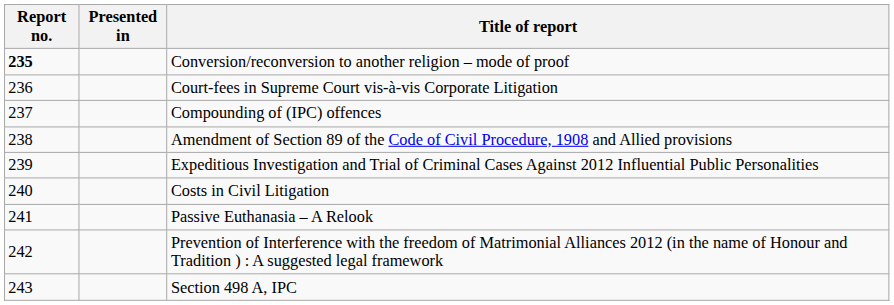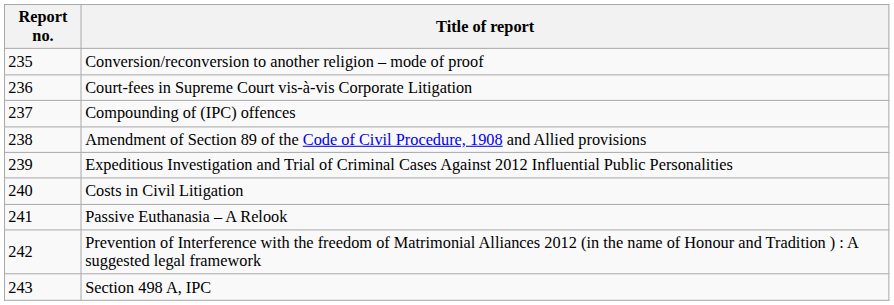 <table class="wikitable">
 <tr>
 <th>Report no.</th>
-<th>Presented in</th>
 <th>Title of report</th>
 </tr>
 <tr>
-<td><strong>235</strong></td>
-<td></td>
+<td>235</td>
 <td>Conversion/reconversion to another religion – mode of proof</td>
 </tr>
 <tr>
 <td>236</td>
-<td></td>
 <td>Court-fees in Supreme Court vis-à-vis Corporate Litigation</td>
 </tr>
 <tr>
 <td>237</td>
-<td></td>
 <td>Compounding of (IPC) offences</td>
 </tr>
 <tr>
 <td>238</td>
-<td></td>
 <td>Amendment of Section 89 of the <a href='#'>Code of Civil Procedure, 1908</a> and Allied provisions</td>
 </tr>
 <tr>
 <td>239</td>
-<td></td>
 <td>Expeditious Investigation and Trial of Criminal Cases Against 2012 Influential Public Personalities</td>
 </tr>
 <tr>
 <td>240</td>
-<td></td>
 <td>Costs in Civil Litigation</td>
 </tr>
 <tr>
 <td>241</td>
-<td></td>
 <td>Passive Euthanasia – A Relook</td>
 </tr>
 <tr>
 <td>242</td>
-<td></td>
 <td>Prevention of Interference with the freedom of Matrimonial Alliances 2012 (in the name of Honour and Tradition ) : A suggested legal framework</td>
 </tr>
 <tr>
 <td>243</td>
-<td></td>
 <td>Section 498 A, IPC</td>
 </tr>
 </table>
